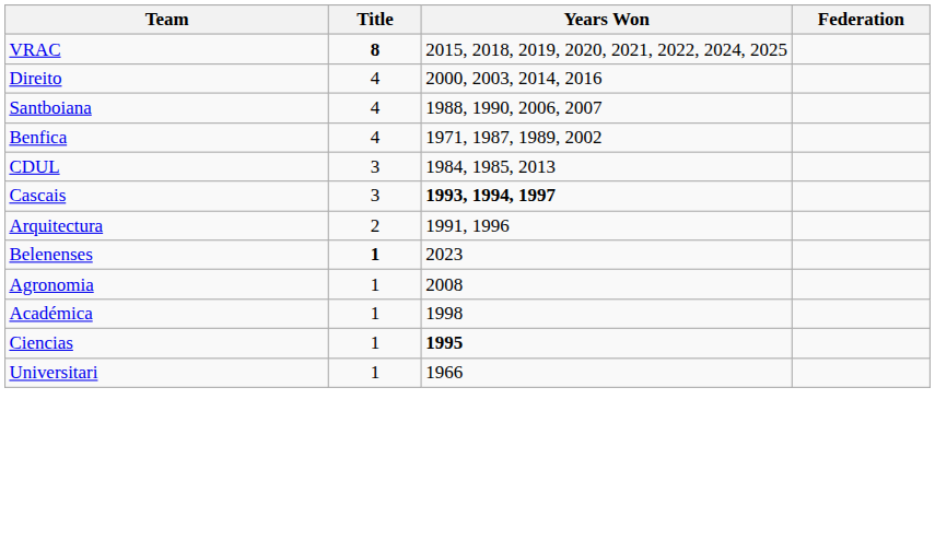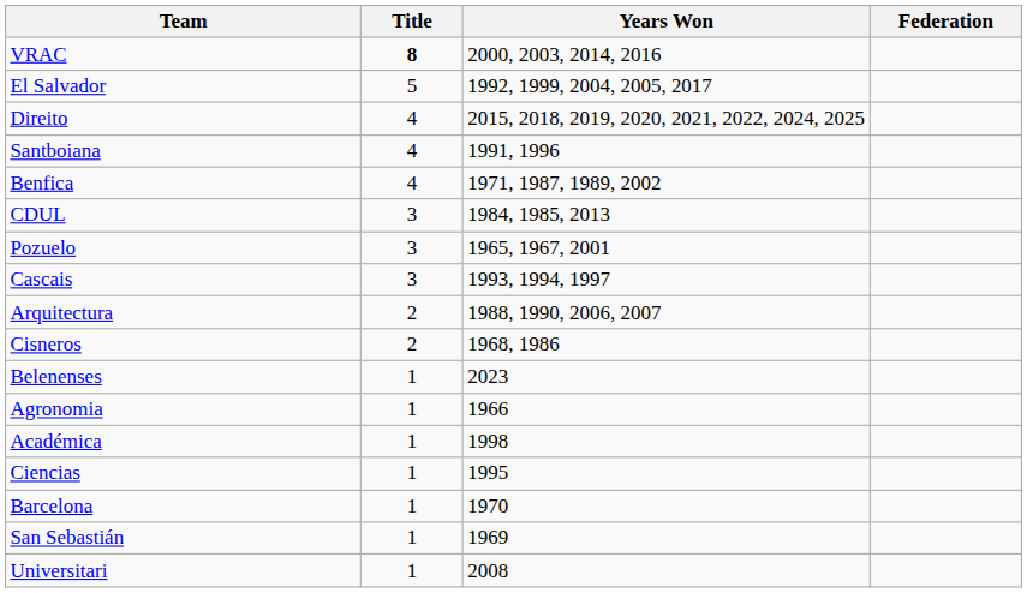 <table class="wikitable">
 <tr style="background-color: #eee;">
 <th width=35%>Team</th>
 <th width=10%>Title</th>
 <th width=40%>Years Won</th>
 <th width=20%>Federation</th>
 </tr>
 <tr>
 <td><a href='#'>VRAC</a></td>
 <td align=center><strong>8</strong></td>
-<td>2015, 2018, 2019, 2020, 2021, 2022, 2024, 2025</td>
+<td>2000, 2003, 2014, 2016</td>
+<td align=center></td>
+</tr>
+<tr>
+<td><a href='#'>El Salvador</a></td>
+<td align=center>5</td>
+<td>1992, 1999, 2004, 2005, 2017</td>
 <td align=center></td>
 </tr>
 <tr>
 <td><a href='#'>Direito</a></td>
 <td align=center>4</td>
-<td>2000, 2003, 2014, 2016</td>
+<td>2015, 2018, 2019, 2020, 2021, 2022, 2024, 2025</td>
 <td align=center></td>
 </tr>
 <tr>
 <td><a href='#'>Santboiana</a></td>
 <td align=center>4</td>
-<td>1988, 1990, 2006, 2007</td>
+<td>1991, 1996</td>
 <td align=center></td>
 </tr>
 <tr>
 <td><a href='#'>Benfica</a></td>
 <td align=center>4</td>
 <td>1971, 1987, 1989, 2002</td>
 <td align=center></td>
 </tr>
 <tr>
 <td><a href='#'>CDUL</a></td>
 <td align=center>3</td>
 <td>1984, 1985, 2013</td>
 <td align=center></td>
 </tr>
 <tr>
+<td><a href='#'>Pozuelo</a></td>
+<td align=center>3</td>
+<td>1965, 1967, 2001</td>
+<td align=center></td>
+</tr>
+<tr>
 <td><a href='#'>Cascais</a></td>
 <td align=center>3</td>
-<td><strong>1993, 1994, 1997</strong></td>
+<td>1993, 1994, 1997</td>
 <td align=center></td>
 </tr>
 <tr>
 <td><a href='#'>Arquitectura</a></td>
 <td align=center>2</td>
-<td>1991, 1996</td>
+<td>1988, 1990, 2006, 2007</td>
+<td align=center></td>
+</tr>
+<tr>
+<td><a href='#'>Cisneros</a></td>
+<td align=center>2</td>
+<td>1968, 1986</td>
 <td align=center></td>
 </tr>
 <tr>
 <td><a href='#'>Belenenses</a></td>
-<td align=center><strong>1</strong></td>
+<td align=center>1</td>
 <td>2023</td>
 <td align=center></td>
 </tr>
 <tr>
 <td><a href='#'>Agronomia</a></td>
 <td align=center>1</td>
-<td>2008</td>
+<td>1966</td>
 <td align=center></td>
 </tr>
 <tr>
 <td><a href='#'>Académica</a></td>
 <td align=center>1</td>
 <td>1998</td>
 <td align=center></td>
 </tr>
 <tr>
 <td><a href='#'>Ciencias</a></td>
 <td align=center>1</td>
-<td><strong>1995</strong></td>
+<td>1995</td>
+<td align=center></td>
+</tr>
+<tr>
+<td><a href='#'>Barcelona</a></td>
+<td align=center>1</td>
+<td>1970</td>
+<td align=center></td>
+</tr>
+<tr>
+<td><a href='#'>San Sebastián</a></td>
+<td align=center>1</td>
+<td>1969</td>
 <td align=center></td>
 </tr>
 <tr>
 <td><a href='#'>Universitari</a></td>
 <td align=center>1</td>
-<td>1966</td>
+<td>2008</td>
 <td align=center></td>
 </tr>
 </table>
